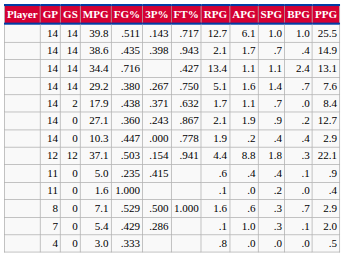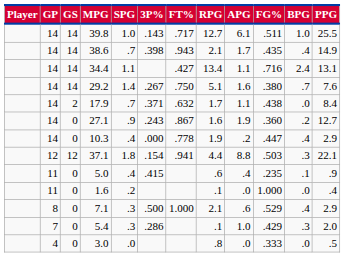 <table class="wikitable sortable" style="text-align:right;">
 <tr>
 <th style="background:#D50032; color:#FFFFFF; border-top:#003DA5 3px solid; border-bottom:#003DA5 3px solid;">Player</th>
 <th style="background:#D50032; color:#FFFFFF; border-top:#003DA5 3px solid; border-bottom:#003DA5 3px solid;">GP</th>
 <th style="background:#D50032; color:#FFFFFF; border-top:#003DA5 3px solid; border-bottom:#003DA5 3px solid;">GS</th>
 <th style="background:#D50032; color:#FFFFFF; border-top:#003DA5 3px solid; border-bottom:#003DA5 3px solid;">MPG</th>
-<th style="background:#D50032; color:#FFFFFF; border-top:#003DA5 3px solid; border-bottom:#003DA5 3px solid;">FG%</th>
+<th style="background:#D50032; color:#FFFFFF; border-top:#003DA5 3px solid; border-bottom:#003DA5 3px solid;">SPG</th>
 <th style="background:#D50032; color:#FFFFFF; border-top:#003DA5 3px solid; border-bottom:#003DA5 3px solid;">3P%</th>
 <th style="background:#D50032; color:#FFFFFF; border-top:#003DA5 3px solid; border-bottom:#003DA5 3px solid;">FT%</th>
 <th style="background:#D50032; color:#FFFFFF; border-top:#003DA5 3px solid; border-bottom:#003DA5 3px solid;">RPG</th>
 <th style="background:#D50032; color:#FFFFFF; border-top:#003DA5 3px solid; border-bottom:#003DA5 3px solid;">APG</th>
-<th style="background:#D50032; color:#FFFFFF; border-top:#003DA5 3px solid; border-bottom:#003DA5 3px solid;">SPG</th>
+<th style="background:#D50032; color:#FFFFFF; border-top:#003DA5 3px solid; border-bottom:#003DA5 3px solid;">FG%</th>
 <th style="background:#D50032; color:#FFFFFF; border-top:#003DA5 3px solid; border-bottom:#003DA5 3px solid;">BPG</th>
 <th style="background:#D50032; color:#FFFFFF; border-top:#003DA5 3px solid; border-bottom:#003DA5 3px solid;">PPG</th>
 </tr>
 <tr>
 <td style="text-align:left;"></td>
 <td>14</td>
 <td>14</td>
 <td>39.8</td>
-<td>.511</td>
+<td>1.0</td>
 <td>.143</td>
 <td>.717</td>
 <td>12.7</td>
 <td>6.1</td>
-<td>1.0</td>
+<td>.511</td>
 <td>1.0</td>
 <td>25.5</td>
 </tr>
 <tr>
 <td style="text-align:left;"></td>
 <td>14</td>
 <td>14</td>
 <td>38.6</td>
-<td>.435</td>
+<td>.7</td>
 <td>.398</td>
 <td>.943</td>
 <td>2.1</td>
 <td>1.7</td>
-<td>.7</td>
+<td>.435</td>
 <td>.4</td>
 <td>14.9</td>
 </tr>
 <tr>
 <td style="text-align:left;"></td>
 <td>14</td>
 <td>14</td>
 <td>34.4</td>
-<td>.716</td>
+<td>1.1</td>
 <td></td>
 <td>.427</td>
 <td>13.4</td>
 <td>1.1</td>
-<td>1.1</td>
+<td>.716</td>
 <td>2.4</td>
 <td>13.1</td>
 </tr>
 <tr>
 <td style="text-align:left;"></td>
 <td>14</td>
 <td>14</td>
 <td>29.2</td>
-<td>.380</td>
+<td>1.4</td>
 <td>.267</td>
 <td>.750</td>
 <td>5.1</td>
 <td>1.6</td>
-<td>1.4</td>
+<td>.380</td>
 <td>.7</td>
 <td>7.6</td>
 </tr>
 <tr>
 <td style="text-align:left;"></td>
 <td>14</td>
 <td>2</td>
 <td>17.9</td>
-<td>.438</td>
+<td>.7</td>
 <td>.371</td>
 <td>.632</td>
 <td>1.7</td>
 <td>1.1</td>
-<td>.7</td>
+<td>.438</td>
 <td>.0</td>
 <td>8.4</td>
 </tr>
 <tr>
 <td style="text-align:left;"></td>
 <td>14</td>
 <td>0</td>
 <td>27.1</td>
-<td>.360</td>
+<td>.9</td>
 <td>.243</td>
 <td>.867</td>
-<td>2.1</td>
+<td>1.6</td>
 <td>1.9</td>
-<td>.9</td>
+<td>.360</td>
 <td>.2</td>
 <td>12.7</td>
 </tr>
 <tr>
 <td style="text-align:left;"></td>
 <td>14</td>
 <td>0</td>
 <td>10.3</td>
-<td>.447</td>
+<td>.4</td>
 <td>.000</td>
 <td>.778</td>
 <td>1.9</td>
 <td>.2</td>
-<td>.4</td>
+<td>.447</td>
 <td>.4</td>
 <td>2.9</td>
 </tr>
 <tr>
 <td style="text-align:left;"></td>
 <td>12</td>
 <td>12</td>
 <td>37.1</td>
-<td>.503</td>
+<td>1.8</td>
 <td>.154</td>
 <td>.941</td>
 <td>4.4</td>
 <td>8.8</td>
-<td>1.8</td>
+<td>.503</td>
 <td>.3</td>
 <td>22.1</td>
 </tr>
 <tr>
 <td style="text-align:left;"></td>
 <td>11</td>
 <td>0</td>
 <td>5.0</td>
-<td>.235</td>
+<td>.4</td>
 <td>.415</td>
 <td></td>
 <td>.6</td>
 <td>.4</td>
-<td>.4</td>
+<td>.235</td>
 <td>.1</td>
 <td>.9</td>
 </tr>
 <tr>
 <td style="text-align:left;"></td>
 <td>11</td>
 <td>0</td>
 <td>1.6</td>
-<td>1.000</td>
+<td>.2</td>
 <td></td>
 <td></td>
 <td>.1</td>
 <td>.0</td>
-<td>.2</td>
+<td>1.000</td>
 <td>.0</td>
 <td>.4</td>
 </tr>
 <tr>
 <td style="text-align:left;"></td>
 <td>8</td>
 <td>0</td>
 <td>7.1</td>
-<td>.529</td>
+<td>.3</td>
 <td>.500</td>
 <td>1.000</td>
-<td>1.6</td>
+<td>2.1</td>
 <td>.6</td>
-<td>.3</td>
-<td>.7</td>
+<td>.529</td>
+<td>.4</td>
 <td>2.9</td>
 </tr>
 <tr>
 <td style="text-align:left;"></td>
 <td>7</td>
 <td>0</td>
 <td>5.4</td>
-<td>.429</td>
+<td>.3</td>
 <td>.286</td>
 <td></td>
 <td>.1</td>
 <td>1.0</td>
+<td>.429</td>
 <td>.3</td>
-<td>.1</td>
 <td>2.0</td>
 </tr>
 <tr>
 <td style="text-align:left;"></td>
 <td>4</td>
 <td>0</td>
 <td>3.0</td>
-<td>.333</td>
+<td>.0</td>
 <td></td>
 <td></td>
 <td>.8</td>
 <td>.0</td>
-<td>.0</td>
+<td>.333</td>
 <td>.0</td>
 <td>.5</td>
 </tr>
 </table>
